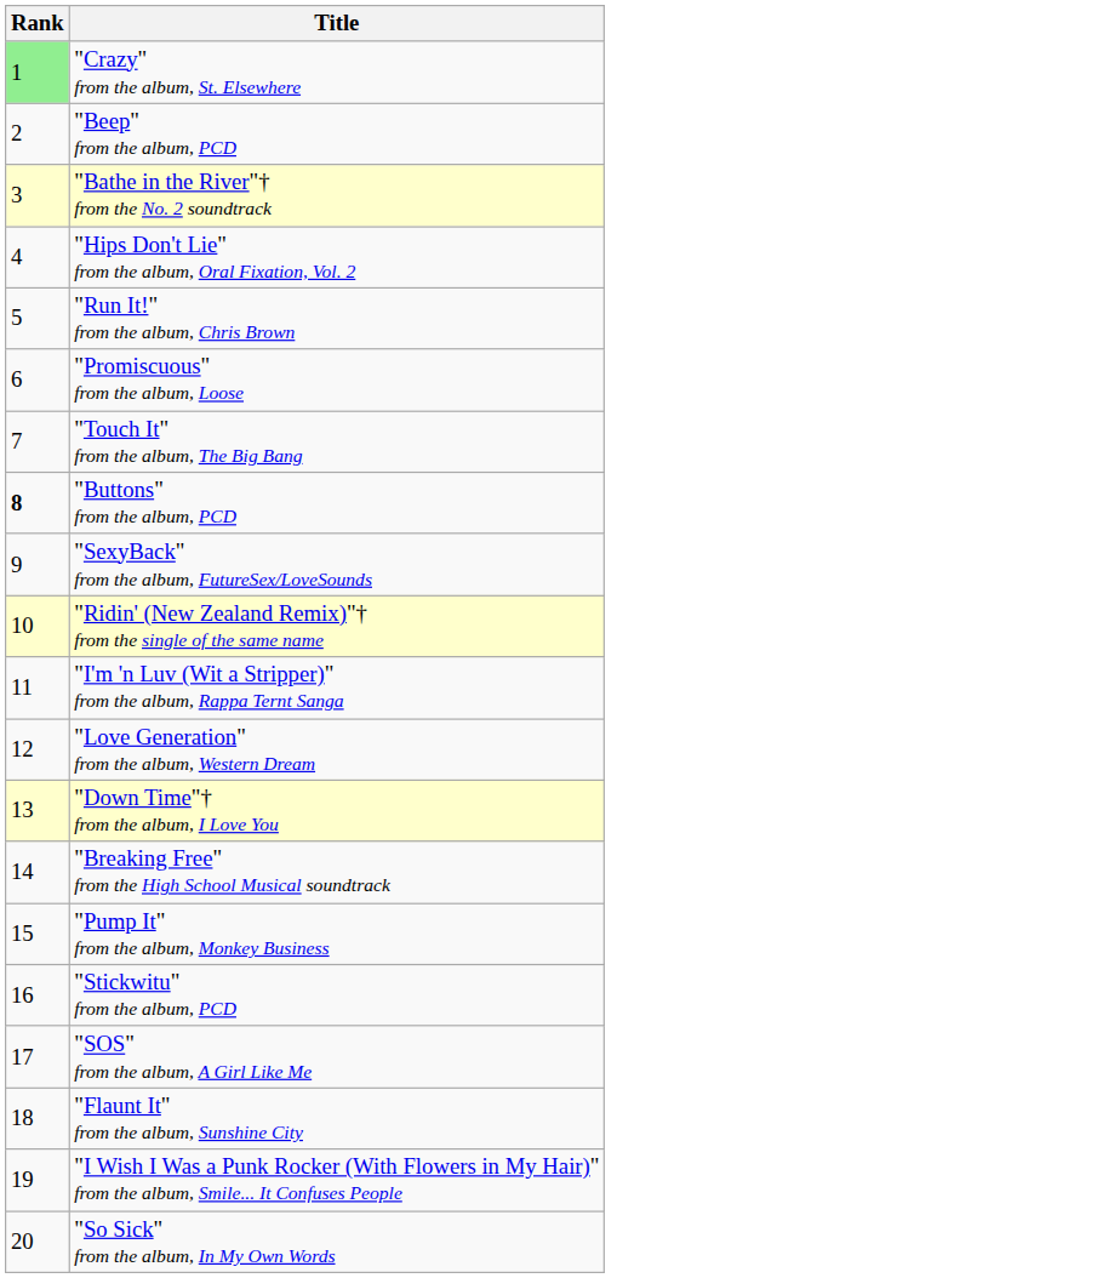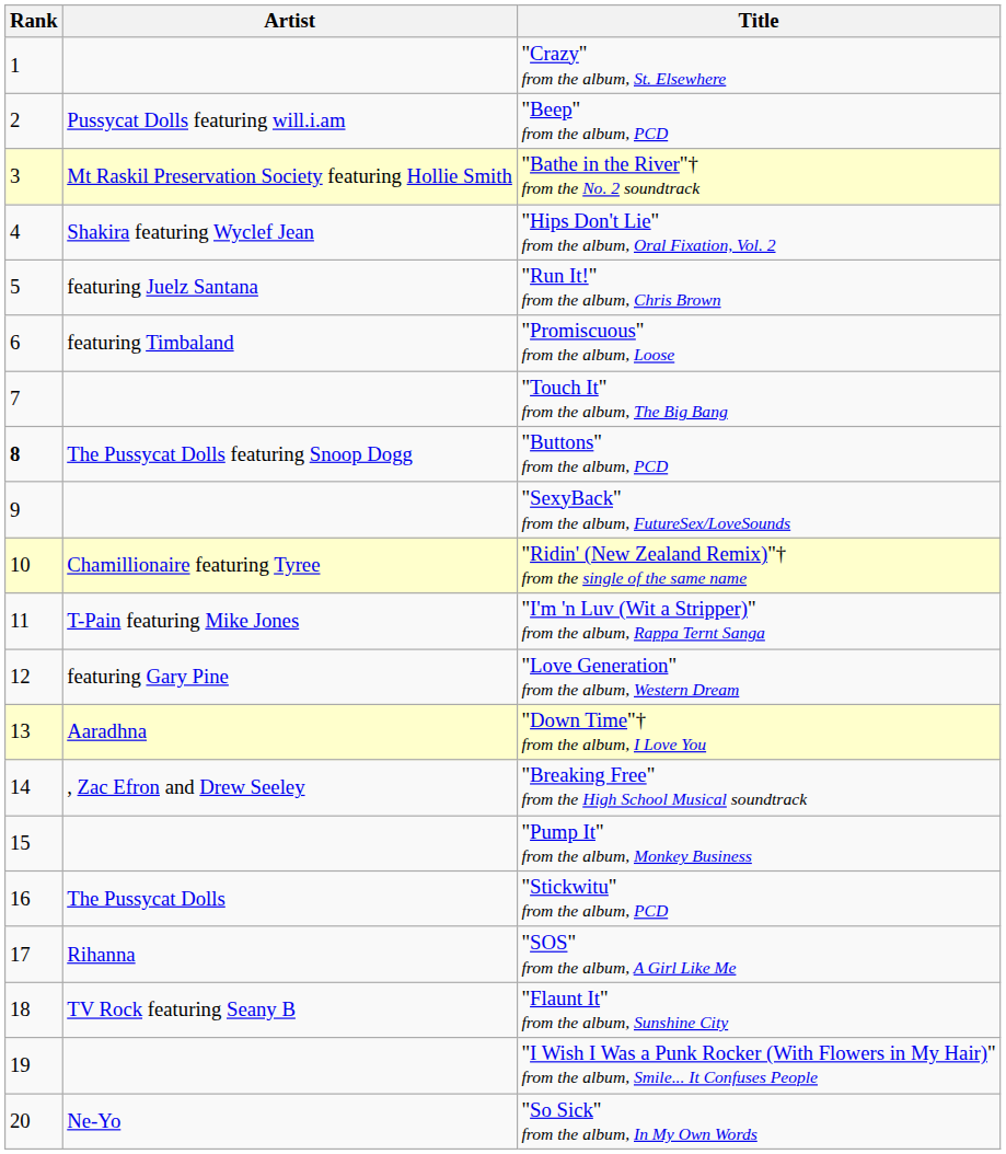 <table class="wikitable sortable">
 <tr>
 <th>Rank</th>
+<th>Artist</th>
 <th>Title</th>
 </tr>
 <tr>
-<td style="background: lightgreen;">1</td>
+<td>1</td>
+<td></td>
 <td>"<a href='#'>Crazy</a>" <br><small><em>from the album, <a href='#'>St. Elsewhere</a></em></small><br></td>
 </tr>
 <tr>
 <td>2</td>
+<td><a href='#'>Pussycat Dolls</a> featuring <a href='#'>will.i.am</a></td>
 <td>"<a href='#'>Beep</a>" <br><small><em>from the album, <a href='#'>PCD</a></em></small><br></td>
 </tr>
 <tr bgcolor="#FFFFCC">
 <td>3</td>
+<td><a href='#'>Mt Raskil Preservation Society</a> featuring <a href='#'>Hollie Smith</a></td>
 <td>"<a href='#'>Bathe in the River</a>"† <br><small><em>from the <a href='#'>No. 2</a> soundtrack</em></small><br></td>
 </tr>
 <tr>
 <td>4</td>
+<td><a href='#'>Shakira</a> featuring <a href='#'>Wyclef Jean</a></td>
 <td>"<a href='#'>Hips Don't Lie</a>" <br><small><em>from the album, <a href='#'>Oral Fixation, Vol. 2</a></em></small><br></td>
 </tr>
 <tr>
 <td>5</td>
+<td> featuring <a href='#'>Juelz Santana</a></td>
 <td>"<a href='#'>Run It!</a>" <br><small><em>from the album, <a href='#'>Chris Brown</a></em></small><br></td>
 </tr>
 <tr>
 <td>6</td>
+<td> featuring <a href='#'>Timbaland</a></td>
 <td>"<a href='#'>Promiscuous</a>" <br><small><em>from the album, <a href='#'>Loose</a></em></small><br></td>
 </tr>
 <tr>
 <td>7</td>
+<td></td>
 <td>"<a href='#'>Touch It</a>" <br><small><em>from the album, <a href='#'>The Big Bang</a></em></small><br></td>
 </tr>
 <tr>
 <td><strong>8</strong></td>
+<td><a href='#'>The Pussycat Dolls</a> featuring <a href='#'>Snoop Dogg</a></td>
 <td>"<a href='#'>Buttons</a>" <br><small><em>from the album, <a href='#'>PCD</a></em></small><br></td>
 </tr>
 <tr>
 <td>9</td>
+<td></td>
 <td>"<a href='#'>SexyBack</a>" <br><small><em>from the album, <a href='#'>FutureSex/LoveSounds</a></em></small><br></td>
 </tr>
 <tr bgcolor="#FFFFCC">
 <td>10</td>
+<td><a href='#'>Chamillionaire</a> featuring <a href='#'>Tyree</a></td>
 <td>"<a href='#'>Ridin' (New Zealand Remix)</a>"† <br><small><em>from the <a href='#'>single of the same name</a></em></small><br></td>
 </tr>
 <tr>
 <td>11</td>
+<td><a href='#'>T-Pain</a> featuring <a href='#'>Mike Jones</a></td>
 <td>"<a href='#'>I'm 'n Luv (Wit a Stripper)</a>" <br><small><em>from the album, <a href='#'>Rappa Ternt Sanga</a></em></small><br></td>
 </tr>
 <tr>
 <td>12</td>
+<td> featuring <a href='#'>Gary Pine</a></td>
 <td>"<a href='#'>Love Generation</a>" <br><small><em>from the album, <a href='#'>Western Dream</a></em></small><br></td>
 </tr>
 <tr bgcolor="#FFFFCC">
 <td>13</td>
+<td><a href='#'>Aaradhna</a></td>
 <td>"<a href='#'>Down Time</a>"† <br><small><em>from the album, <a href='#'>I Love You</a></em></small><br></td>
 </tr>
 <tr>
 <td>14</td>
+<td>, <a href='#'>Zac Efron</a> and <a href='#'>Drew Seeley</a></td>
 <td>"<a href='#'>Breaking Free</a>" <br><small><em>from the <a href='#'>High School Musical</a> soundtrack</em></small><br></td>
 </tr>
 <tr>
 <td>15</td>
+<td></td>
 <td>"<a href='#'>Pump It</a>" <br><small><em>from the album, <a href='#'>Monkey Business</a></em></small><br></td>
 </tr>
 <tr>
 <td>16</td>
+<td><a href='#'>The Pussycat Dolls</a></td>
 <td>"<a href='#'>Stickwitu</a>" <br><small><em>from the album, <a href='#'>PCD</a></em></small><br></td>
 </tr>
 <tr>
 <td>17</td>
+<td><a href='#'>Rihanna</a></td>
 <td>"<a href='#'>SOS</a>" <br><small><em>from the album, <a href='#'>A Girl Like Me</a></em></small><br></td>
 </tr>
 <tr>
 <td>18</td>
+<td><a href='#'>TV Rock</a> featuring <a href='#'>Seany B</a></td>
 <td>"<a href='#'>Flaunt It</a>" <br><small><em>from the album, <a href='#'>Sunshine City</a></em></small><br></td>
 </tr>
 <tr>
 <td>19</td>
+<td></td>
 <td>"<a href='#'>I Wish I Was a Punk Rocker (With Flowers in My Hair)</a>" <br><small><em>from the album, <a href='#'>Smile... It Confuses People</a></em></small><br></td>
 </tr>
 <tr>
 <td>20</td>
+<td><a href='#'>Ne-Yo</a></td>
 <td>"<a href='#'>So Sick</a>" <br><small><em>from the album, <a href='#'>In My Own Words</a></em></small><br></td>
 </tr>
 </table>
